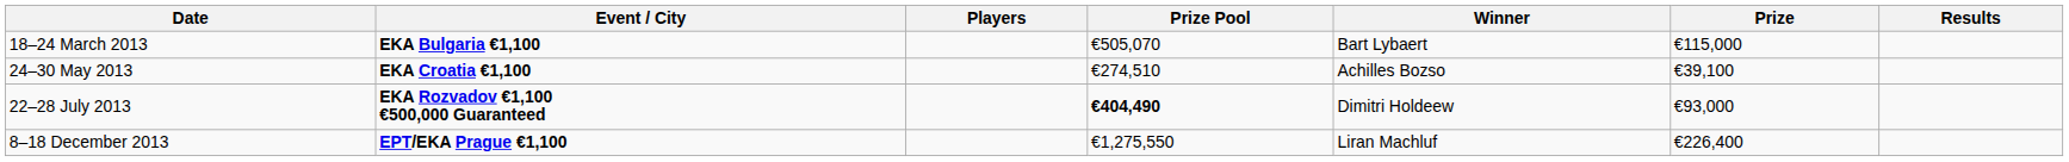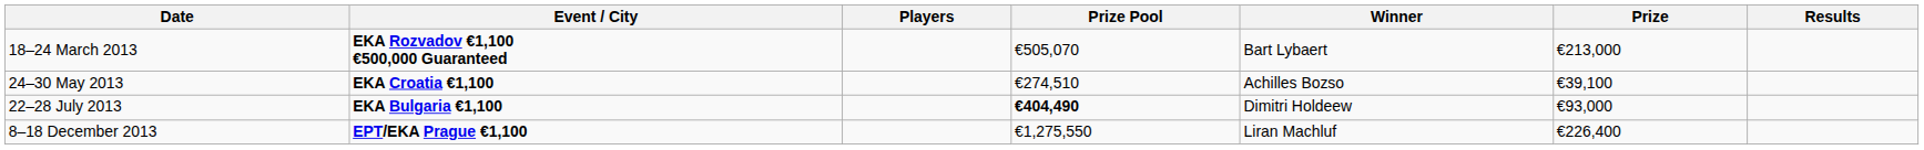 <table class="wikitable" width="100%">
 <tr>
 <th width="18%">Date</th>
 <th !width="16%">Event / City</th>
 <th !width="11%">Players</th>
 <th !width="12%">Prize Pool</th>
 <th !width="18%">Winner</th>
 <th !width="12%">Prize</th>
 <th !width="11%">Results</th>
 </tr>
 <tr>
 <td>18–24 March 2013</td>
-<td> <strong>EKA <a href='#'>Bulgaria</a> €1,100</strong></td>
+<td> <strong>EKA <a href='#'>Rozvadov</a> €1,100<br>€500,000 Guaranteed</strong></td>
 <td></td>
 <td>€505,070</td>
 <td> Bart Lybaert</td>
-<td>€115,000</td>
+<td>€213,000</td>
 <td></td>
 </tr>
 <tr>
 <td>24–30 May 2013</td>
 <td> <strong>EKA <a href='#'>Croatia</a> €1,100</strong></td>
 <td></td>
 <td>€274,510</td>
 <td> Achilles Bozso</td>
 <td>€39,100</td>
 <td></td>
 </tr>
 <tr>
 <td>22–28 July 2013</td>
-<td> <strong>EKA <a href='#'>Rozvadov</a> €1,100<br>€500,000 Guaranteed</strong></td>
+<td> <strong>EKA <a href='#'>Bulgaria</a> €1,100</strong></td>
 <td></td>
 <td><strong>€404,490</strong></td>
 <td> Dimitri Holdeew</td>
 <td>€93,000</td>
 <td></td>
 </tr>
 <tr>
 <td>8–18 December 2013</td>
 <td> <strong><a href='#'>EPT</a>/EKA <a href='#'>Prague</a> €1,100</strong></td>
 <td></td>
 <td>€1,275,550</td>
 <td> Liran Machluf</td>
 <td>€226,400</td>
 <td></td>
 </tr>
 </table>
